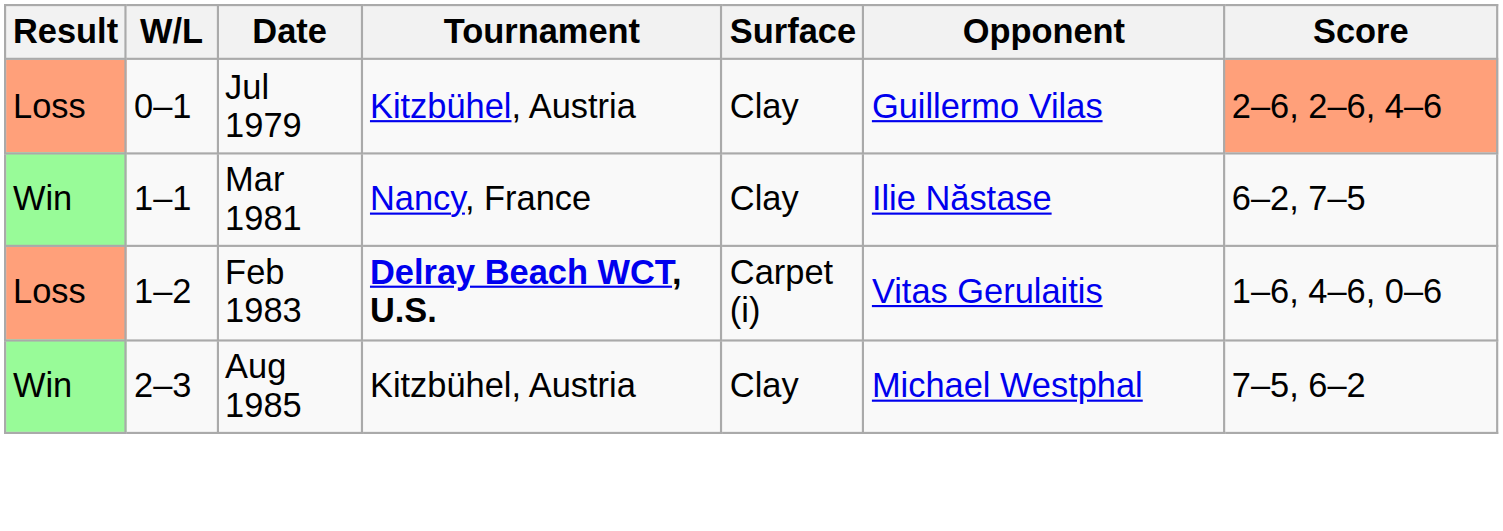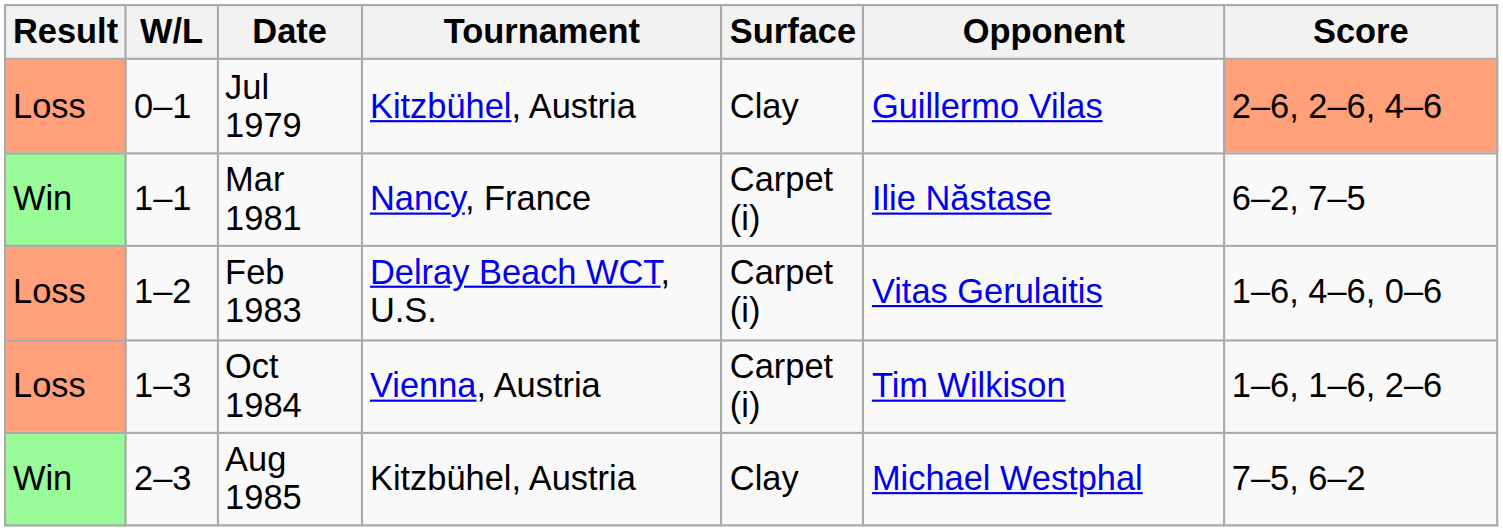 <table class="sortable wikitable">
 <tr>
 <th style="width:40px">Result</th>
 <th style="width:35px" class="unsortable">W/L</th>
 <th style="width:60px">Date</th>
 <th style="width:160px">Tournament</th>
 <th style="width:55px">Surface</th>
 <th style="width:160px">Opponent</th>
 <th style="width:120px" class="unsortable">Score</th>
 </tr>
 <tr>
 <td style="background:#ffa07a;">Loss</td>
 <td>0–1</td>
 <td>Jul 1979</td>
 <td><a href='#'>Kitzbühel</a>, Austria</td>
 <td>Clay</td>
 <td> <a href='#'>Guillermo Vilas</a></td>
 <td style="background: lightsalmon;">2–6, 2–6, 4–6</td>
 </tr>
 <tr>
 <td style="background:#98fb98;">Win</td>
 <td>1–1</td>
 <td>Mar 1981</td>
 <td><a href='#'>Nancy</a>, France</td>
-<td>Clay</td>
+<td>Carpet (i)</td>
 <td> <a href='#'>Ilie Năstase</a></td>
 <td>6–2, 7–5</td>
 </tr>
 <tr>
 <td style="background:#ffa07a;">Loss</td>
 <td>1–2</td>
 <td>Feb 1983</td>
-<td><strong><a href='#'>Delray Beach WCT</a>, U.S.</strong></td>
+<td><a href='#'>Delray Beach WCT</a>, U.S.</td>
 <td>Carpet (i)</td>
 <td> <a href='#'>Vitas Gerulaitis</a></td>
 <td>1–6, 4–6, 0–6</td>
+</tr>
+<tr>
+<td style="background:#ffa07a;">Loss</td>
+<td>1–3</td>
+<td>Oct 1984</td>
+<td><a href='#'>Vienna</a>, Austria</td>
+<td>Carpet (i)</td>
+<td> <a href='#'>Tim Wilkison</a></td>
+<td>1–6, 1–6, 2–6</td>
 </tr>
 <tr>
 <td style="background:#98fb98;">Win</td>
 <td>2–3</td>
 <td>Aug 1985</td>
 <td>Kitzbühel, Austria</td>
 <td>Clay</td>
 <td> <a href='#'>Michael Westphal</a></td>
 <td>7–5, 6–2</td>
 </tr>
 </table>
